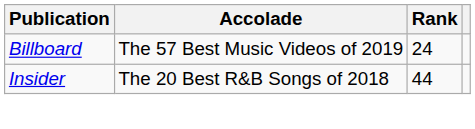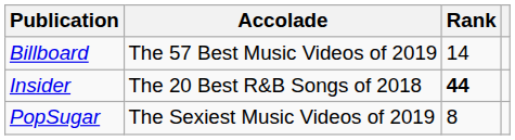 <table class="sortable wikitable">
 <tr>
 <th>Publication</th>
 <th>Accolade</th>
 <th>Rank</th>
 <th class="unsortable"></th>
 </tr>
 <tr>
 <td><em><a href='#'>Billboard</a></em></td>
 <td>The 57 Best Music Videos of 2019</td>
-<td>24</td>
+<td>14</td>
 <td></td>
 </tr>
 <tr>
 <td><a href='#'><em>Insider</em></a></td>
 <td>The 20 Best R&B Songs of 2018</td>
-<td>44</td>
+<td><strong>44</strong></td>
+<td></td>
+</tr>
+<tr>
+<td><em><a href='#'>PopSugar</a></em></td>
+<td>The Sexiest Music Videos of 2019</td>
+<td>8</td>
 <td></td>
 </tr>
 </table>
